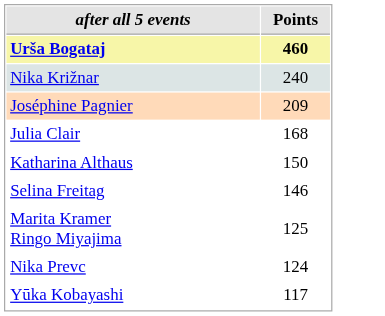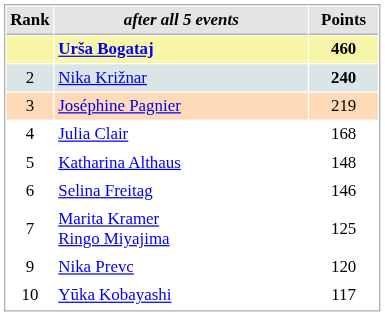 <table cellspacing="1" cellpadding="3" style="border:1px solid #AAAAAA;font-size:86%">
 <tr style="background-color: #E4E4E4;">
+<th style="border-bottom:1px solid #AAAAAA; width: 10px;">Rank</th>
 <th style="border-bottom:1px solid #AAAAAA; width: 200px;"><em>after all 5 events</em></th>
 <th style="border-bottom:1px solid #AAAAAA; width: 50px;">Points</th>
 </tr>
 <tr style="background:#f7f6a8;">
+<td align=center></td>
 <td> <strong><a href='#'>Urša Bogataj</a></strong></td>
 <td align=center><strong>460</strong></td>
 </tr>
 <tr style="background:#dce5e5;">
+<td align=center>2</td>
 <td> <a href='#'>Nika Križnar</a></td>
-<td align=center>240</td>
+<td align=center><strong>240</strong></td>
 </tr>
 <tr style="background:#ffdab9;">
+<td align=center>3</td>
 <td> <a href='#'>Joséphine Pagnier</a></td>
-<td align=center>209</td>
+<td align=center>219</td>
 </tr>
 <tr>
+<td align=center>4</td>
 <td> <a href='#'>Julia Clair</a></td>
 <td align=center>168</td>
 </tr>
 <tr>
+<td align=center>5</td>
 <td> <a href='#'>Katharina Althaus</a></td>
-<td align=center>150</td>
+<td align=center>148</td>
 </tr>
 <tr>
+<td align=center>6</td>
 <td> <a href='#'>Selina Freitag</a></td>
 <td align=center>146</td>
 </tr>
 <tr>
+<td align=center>7</td>
 <td> <a href='#'>Marita Kramer</a><br> <a href='#'>Ringo Miyajima</a></td>
 <td align=center>125</td>
 </tr>
 <tr>
+<td align=center>9</td>
 <td> <a href='#'>Nika Prevc</a></td>
-<td align=center>124</td>
+<td align=center>120</td>
 </tr>
 <tr>
+<td align=center>10</td>
 <td> <a href='#'>Yūka Kobayashi</a></td>
 <td align=center>117</td>
 </tr>
 </table>
